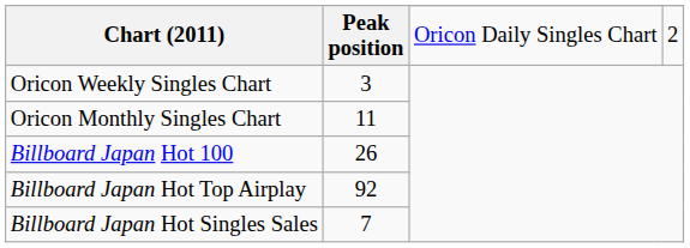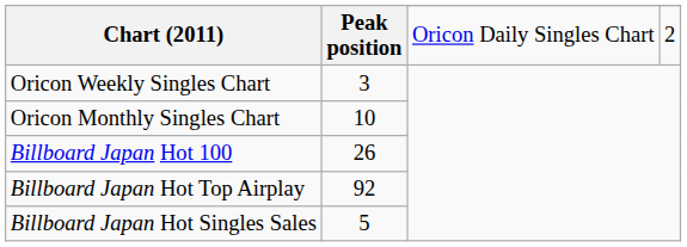 <table class="wikitable sortable" border="1">
 <tr>
 <th rowspan="2">Chart (2011)</th>
 <th rowspan="2">Peak<br>position</th>
 </tr>
 <tr>
 <td><a href='#'>Oricon</a> Daily Singles Chart</td>
 <td style="text-align:center;">2</td>
 </tr>
 <tr>
 <td>Oricon Weekly Singles Chart</td>
 <td style="text-align:center;">3</td>
 </tr>
 <tr>
 <td>Oricon Monthly Singles Chart</td>
-<td style="text-align:center;">11</td>
+<td style="text-align:center;">10</td>
 </tr>
 <tr>
 <td><em><a href='#'>Billboard Japan</a></em> <a href='#'>Hot 100</a></td>
 <td style="text-align:center;">26</td>
 </tr>
 <tr>
 <td><em>Billboard Japan</em> Hot Top Airplay</td>
 <td style="text-align:center;">92</td>
 </tr>
 <tr>
 <td><em>Billboard Japan</em> Hot Singles Sales</td>
-<td style="text-align:center;">7</td>
+<td style="text-align:center;">5</td>
 </tr>
 </table>
